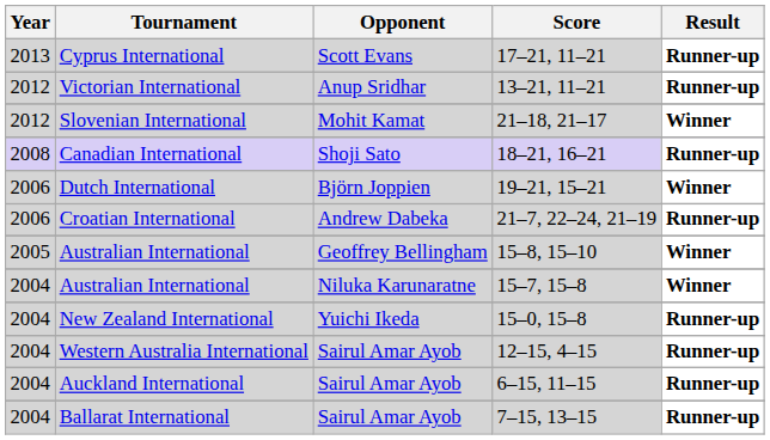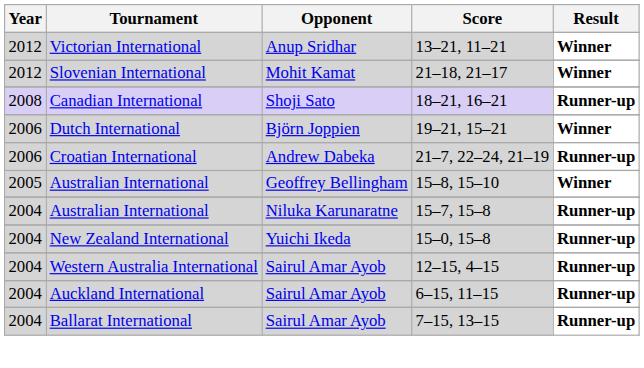 <table class="sortable wikitable" style="font-size: 90%;">
 <tr>
 <th>Year</th>
 <th>Tournament</th>
 <th>Opponent</th>
 <th>Score</th>
 <th>Result</th>
 </tr>
 <tr>
 </tr>
-<tr style="background:#D5D5D5">
-<td align="center">2013</td>
-<td align="left"><a href='#'>Cyprus International</a></td>
-<td align="left"> <a href='#'>Scott Evans</a></td>
-<td align="left">17–21, 11–21</td>
-<td style="text-align:left; background:white"> <strong>Runner-up</strong></td>
-</tr>
 <tr>
 </tr>
 <tr style="background:#D5D5D5">
 <td align="center">2012</td>
 <td align="left"><a href='#'>Victorian International</a></td>
 <td align="left"> <a href='#'>Anup Sridhar</a></td>
 <td align="left">13–21, 11–21</td>
-<td style="text-align:left; background:white"> <strong>Runner-up</strong></td>
+<td style="text-align:left; background:white"> <strong>Winner</strong></td>
 </tr>
 <tr>
 </tr>
 <tr style="background:#D5D5D5">
 <td align="center">2012</td>
 <td align="left"><a href='#'>Slovenian International</a></td>
 <td align="left"> <a href='#'>Mohit Kamat</a></td>
 <td align="left">21–18, 21–17</td>
 <td style="text-align:left; background:white"> <strong>Winner</strong></td>
 </tr>
 <tr>
 </tr>
 <tr style="background:#D8CEF6">
 <td align="center">2008</td>
 <td align="left"><a href='#'>Canadian International</a></td>
 <td align="left"> <a href='#'>Shoji Sato</a></td>
 <td align="left">18–21, 16–21</td>
 <td style="text-align:left; background:white"> <strong>Runner-up</strong></td>
 </tr>
 <tr>
 </tr>
 <tr style="background:#D5D5D5">
 <td align="center">2006</td>
 <td align="left"><a href='#'>Dutch International</a></td>
 <td align="left"> <a href='#'>Björn Joppien</a></td>
 <td align="left">19–21, 15–21</td>
 <td style="text-align:left; background:white"> <strong>Winner</strong></td>
 </tr>
 <tr>
 </tr>
 <tr style="background:#D5D5D5">
 <td align="center">2006</td>
 <td align="left"><a href='#'>Croatian International</a></td>
 <td align="left"> <a href='#'>Andrew Dabeka</a></td>
 <td align="left">21–7, 22–24, 21–19</td>
 <td style="text-align:left; background:white"> <strong>Runner-up</strong></td>
 </tr>
 <tr>
 </tr>
 <tr style="background:#D5D5D5">
 <td align="center">2005</td>
 <td align="left"><a href='#'>Australian International</a></td>
 <td align="left"> <a href='#'>Geoffrey Bellingham</a></td>
 <td align="left">15–8, 15–10</td>
 <td style="text-align:left; background:white"> <strong>Winner</strong></td>
 </tr>
 <tr>
 </tr>
 <tr style="background:#D5D5D5">
 <td align="center">2004</td>
 <td align="left"><a href='#'>Australian International</a></td>
 <td align="left"> <a href='#'>Niluka Karunaratne</a></td>
 <td align="left">15–7, 15–8</td>
-<td style="text-align:left; background:white"> <strong>Winner</strong></td>
+<td style="text-align:left; background:white"> <strong>Runner-up</strong></td>
 </tr>
 <tr>
 </tr>
 <tr style="background:#D5D5D5">
 <td align="center">2004</td>
 <td align="left"><a href='#'>New Zealand International</a></td>
 <td align="left"> <a href='#'>Yuichi Ikeda</a></td>
 <td align="left">15–0, 15–8</td>
 <td style="text-align:left; background:white"> <strong>Runner-up</strong></td>
 </tr>
 <tr>
 </tr>
 <tr style="background:#D5D5D5">
 <td align="center">2004</td>
 <td align="left"><a href='#'>Western Australia International</a></td>
 <td align="left"> <a href='#'>Sairul Amar Ayob</a></td>
 <td align="left">12–15, 4–15</td>
 <td style="text-align:left; background:white"> <strong>Runner-up</strong></td>
 </tr>
 <tr>
 </tr>
 <tr style="background:#D5D5D5">
 <td align="center">2004</td>
 <td align="left"><a href='#'>Auckland International</a></td>
 <td align="left"> <a href='#'>Sairul Amar Ayob</a></td>
 <td align="left">6–15, 11–15</td>
 <td style="text-align:left; background:white"> <strong>Runner-up</strong></td>
 </tr>
 <tr>
 </tr>
 <tr style="background:#D5D5D5">
 <td align="center">2004</td>
 <td align="left"><a href='#'>Ballarat International</a></td>
 <td align="left"> <a href='#'>Sairul Amar Ayob</a></td>
 <td align="left">7–15, 13–15</td>
 <td style="text-align:left; background:white"> <strong>Runner-up</strong></td>
 </tr>
 </table>
